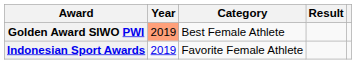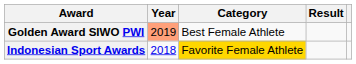 <table class="wikitable plainrowheaders sortable">
 <tr>
 <th scope="col">Award</th>
 <th scope="col">Year</th>
 <th scope="col">Category</th>
 <th scope="col">Result</th>
 <th scope="col" class="unsortable"></th>
 </tr>
 <tr>
 <th scope="row">Golden Award SIWO <a href='#'>PWI</a></th>
 <td style="background: lightsalmon;">2019</td>
 <td>Best Female Athlete</td>
 <td></td>
 <td></td>
 </tr>
 <tr>
 <th scope="row"><a href='#'>Indonesian Sport Awards</a></th>
-<td><a href='#'>2019</a></td>
-<td>Favorite Female Athlete</td>
+<td><a href='#'>2018</a></td>
+<td style="background: gold;">Favorite Female Athlete</td>
 <td></td>
 <td></td>
 </tr>
 </table>
